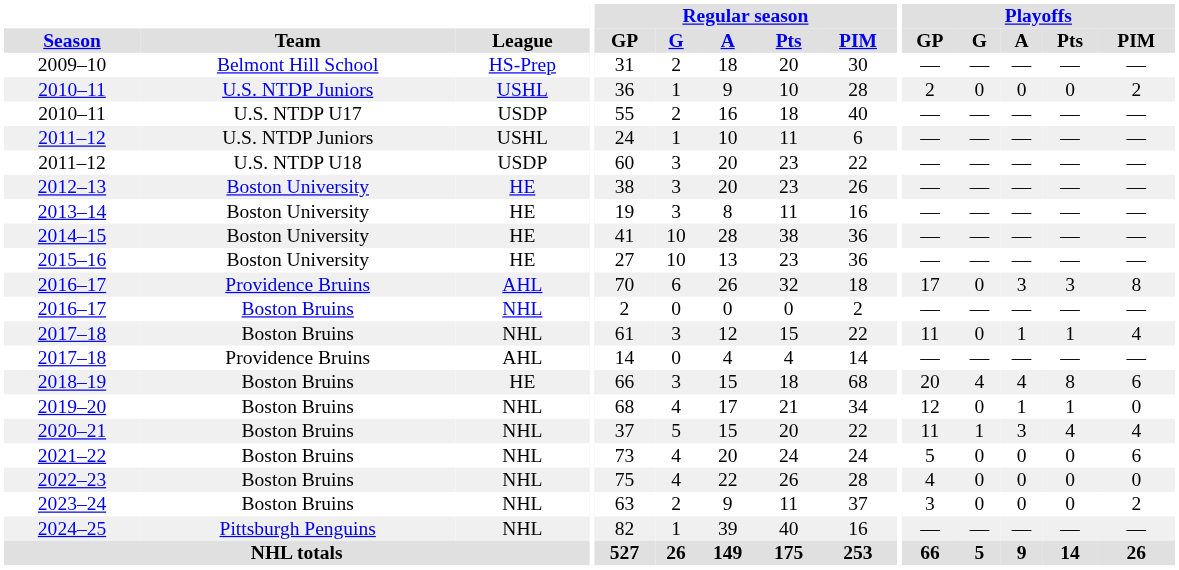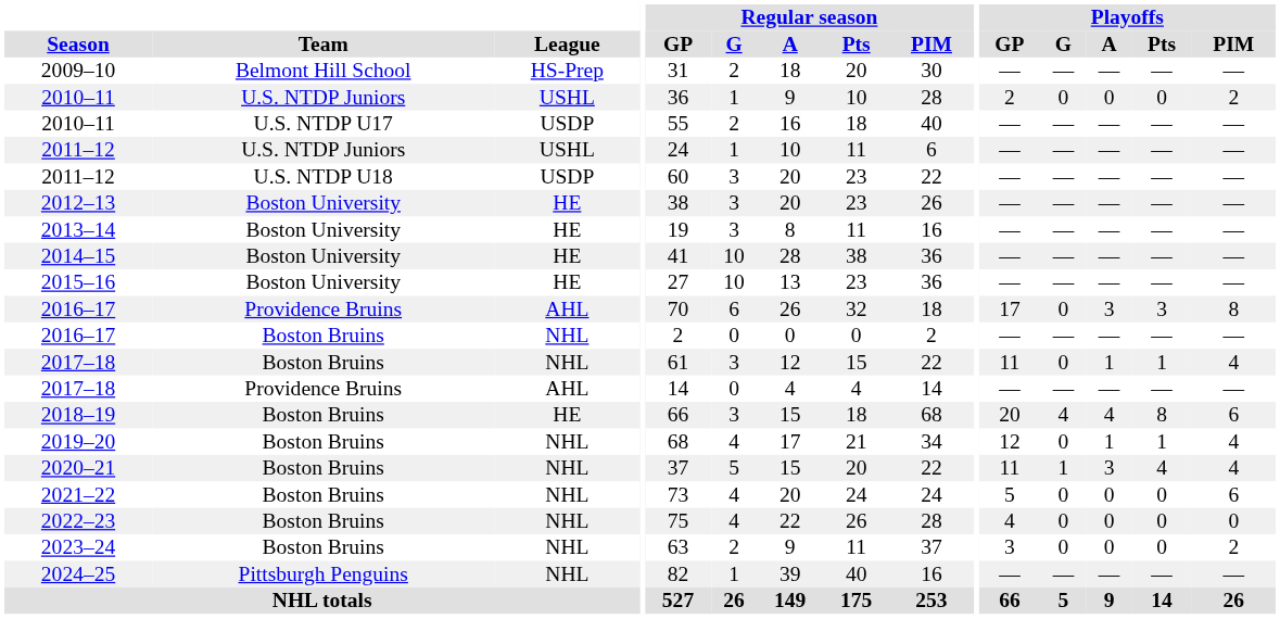 <table border="0" cellpadding="1" cellspacing="0" style="text-align:center; width:60em">
 <tr bgcolor="#e0e0e0">
 <th colspan="3" bgcolor="#ffffff"></th>
 <th rowspan="99" bgcolor="#ffffff"></th>
 <th colspan="5"><a href='#'>Regular season</a></th>
 <th rowspan="99" bgcolor="#ffffff"></th>
 <th colspan="5"><a href='#'>Playoffs</a></th>
 </tr>
 <tr bgcolor="#e0e0e0">
 <th><a href='#'>Season</a></th>
 <th>Team</th>
 <th>League</th>
 <th>GP</th>
 <th><a href='#'>G</a></th>
 <th><a href='#'>A</a></th>
 <th><a href='#'>Pts</a></th>
 <th><a href='#'>PIM</a></th>
 <th>GP</th>
 <th>G</th>
 <th>A</th>
 <th>Pts</th>
 <th>PIM</th>
 </tr>
 <tr>
 <td>2009–10</td>
 <td><a href='#'>Belmont Hill School</a></td>
 <td><a href='#'>HS-Prep</a></td>
 <td>31</td>
 <td>2</td>
 <td>18</td>
 <td>20</td>
 <td>30</td>
 <td>—</td>
 <td>—</td>
 <td>—</td>
 <td>—</td>
 <td>—</td>
 </tr>
 <tr bgcolor="#f0f0f0">
 <td><a href='#'>2010–11</a></td>
 <td><a href='#'>U.S. NTDP Juniors</a></td>
 <td><a href='#'>USHL</a></td>
 <td>36</td>
 <td>1</td>
 <td>9</td>
 <td>10</td>
 <td>28</td>
 <td>2</td>
 <td>0</td>
 <td>0</td>
 <td>0</td>
 <td>2</td>
 </tr>
 <tr>
 <td>2010–11</td>
 <td>U.S. NTDP U17</td>
 <td>USDP</td>
 <td>55</td>
 <td>2</td>
 <td>16</td>
 <td>18</td>
 <td>40</td>
 <td>—</td>
 <td>—</td>
 <td>—</td>
 <td>—</td>
 <td>—</td>
 </tr>
 <tr bgcolor="#f0f0f0">
 <td><a href='#'>2011–12</a></td>
 <td>U.S. NTDP Juniors</td>
 <td>USHL</td>
 <td>24</td>
 <td>1</td>
 <td>10</td>
 <td>11</td>
 <td>6</td>
 <td>—</td>
 <td>—</td>
 <td>—</td>
 <td>—</td>
 <td>—</td>
 </tr>
 <tr>
 <td>2011–12</td>
 <td>U.S. NTDP U18</td>
 <td>USDP</td>
 <td>60</td>
 <td>3</td>
 <td>20</td>
 <td>23</td>
 <td>22</td>
 <td>—</td>
 <td>—</td>
 <td>—</td>
 <td>—</td>
 <td>—</td>
 </tr>
 <tr bgcolor="#f0f0f0">
 <td><a href='#'>2012–13</a></td>
 <td><a href='#'>Boston University</a></td>
 <td><a href='#'>HE</a></td>
 <td>38</td>
 <td>3</td>
 <td>20</td>
 <td>23</td>
 <td>26</td>
 <td>—</td>
 <td>—</td>
 <td>—</td>
 <td>—</td>
 <td>—</td>
 </tr>
 <tr>
 <td><a href='#'>2013–14</a></td>
 <td>Boston University</td>
 <td>HE</td>
 <td>19</td>
 <td>3</td>
 <td>8</td>
 <td>11</td>
 <td>16</td>
 <td>—</td>
 <td>—</td>
 <td>—</td>
 <td>—</td>
 <td>—</td>
 </tr>
 <tr bgcolor="#f0f0f0">
 <td><a href='#'>2014–15</a></td>
 <td>Boston University</td>
 <td>HE</td>
 <td>41</td>
 <td>10</td>
 <td>28</td>
 <td>38</td>
 <td>36</td>
 <td>—</td>
 <td>—</td>
 <td>—</td>
 <td>—</td>
 <td>—</td>
 </tr>
 <tr>
 <td><a href='#'>2015–16</a></td>
 <td>Boston University</td>
 <td>HE</td>
 <td>27</td>
 <td>10</td>
 <td>13</td>
 <td>23</td>
 <td>36</td>
 <td>—</td>
 <td>—</td>
 <td>—</td>
 <td>—</td>
 <td>—</td>
 </tr>
 <tr bgcolor="#f0f0f0">
 <td><a href='#'>2016–17</a></td>
 <td><a href='#'>Providence Bruins</a></td>
 <td><a href='#'>AHL</a></td>
 <td>70</td>
 <td>6</td>
 <td>26</td>
 <td>32</td>
 <td>18</td>
 <td>17</td>
 <td>0</td>
 <td>3</td>
 <td>3</td>
 <td>8</td>
 </tr>
 <tr>
 <td><a href='#'>2016–17</a></td>
 <td><a href='#'>Boston Bruins</a></td>
 <td><a href='#'>NHL</a></td>
 <td>2</td>
 <td>0</td>
 <td>0</td>
 <td>0</td>
 <td>2</td>
 <td>—</td>
 <td>—</td>
 <td>—</td>
 <td>—</td>
 <td>—</td>
 </tr>
 <tr bgcolor="#f0f0f0">
 <td><a href='#'>2017–18</a></td>
 <td>Boston Bruins</td>
 <td>NHL</td>
 <td>61</td>
 <td>3</td>
 <td>12</td>
 <td>15</td>
 <td>22</td>
 <td>11</td>
 <td>0</td>
 <td>1</td>
 <td>1</td>
 <td>4</td>
 </tr>
 <tr>
 <td><a href='#'>2017–18</a></td>
 <td>Providence Bruins</td>
 <td>AHL</td>
 <td>14</td>
 <td>0</td>
 <td>4</td>
 <td>4</td>
 <td>14</td>
 <td>—</td>
 <td>—</td>
 <td>—</td>
 <td>—</td>
 <td>—</td>
 </tr>
 <tr bgcolor="#f0f0f0">
 <td><a href='#'>2018–19</a></td>
 <td>Boston Bruins</td>
 <td>HE</td>
 <td>66</td>
 <td>3</td>
 <td>15</td>
 <td>18</td>
 <td>68</td>
 <td>20</td>
 <td>4</td>
 <td>4</td>
 <td>8</td>
 <td>6</td>
 </tr>
 <tr>
 <td><a href='#'>2019–20</a></td>
 <td>Boston Bruins</td>
 <td>NHL</td>
 <td>68</td>
 <td>4</td>
 <td>17</td>
 <td>21</td>
 <td>34</td>
 <td>12</td>
 <td>0</td>
 <td>1</td>
 <td>1</td>
-<td>0</td>
+<td>4</td>
 </tr>
 <tr bgcolor="#f0f0f0">
 <td><a href='#'>2020–21</a></td>
 <td>Boston Bruins</td>
 <td>NHL</td>
 <td>37</td>
 <td>5</td>
 <td>15</td>
 <td>20</td>
 <td>22</td>
 <td>11</td>
 <td>1</td>
 <td>3</td>
 <td>4</td>
 <td>4</td>
 </tr>
 <tr>
 <td><a href='#'>2021–22</a></td>
 <td>Boston Bruins</td>
 <td>NHL</td>
 <td>73</td>
 <td>4</td>
 <td>20</td>
 <td>24</td>
 <td>24</td>
 <td>5</td>
 <td>0</td>
 <td>0</td>
 <td>0</td>
 <td>6</td>
 </tr>
 <tr bgcolor="#f0f0f0">
 <td><a href='#'>2022–23</a></td>
 <td>Boston Bruins</td>
 <td>NHL</td>
 <td>75</td>
 <td>4</td>
 <td>22</td>
 <td>26</td>
 <td>28</td>
 <td>4</td>
 <td>0</td>
 <td>0</td>
 <td>0</td>
 <td>0</td>
 </tr>
 <tr>
 <td><a href='#'>2023–24</a></td>
 <td>Boston Bruins</td>
 <td>NHL</td>
 <td>63</td>
 <td>2</td>
 <td>9</td>
 <td>11</td>
 <td>37</td>
 <td>3</td>
 <td>0</td>
 <td>0</td>
 <td>0</td>
 <td>2</td>
 </tr>
 <tr bgcolor="#f0f0f0">
 <td><a href='#'>2024–25</a></td>
 <td><a href='#'>Pittsburgh Penguins</a></td>
 <td>NHL</td>
 <td>82</td>
 <td>1</td>
 <td>39</td>
 <td>40</td>
 <td>16</td>
 <td>—</td>
 <td>—</td>
 <td>—</td>
 <td>—</td>
 <td>—</td>
 </tr>
 <tr bgcolor="#e0e0e0">
 <th colspan="3">NHL totals</th>
 <th>527</th>
 <th>26</th>
 <th>149</th>
 <th>175</th>
 <th>253</th>
 <th>66</th>
 <th>5</th>
 <th>9</th>
 <th>14</th>
 <th>26</th>
 </tr>
 </table>
